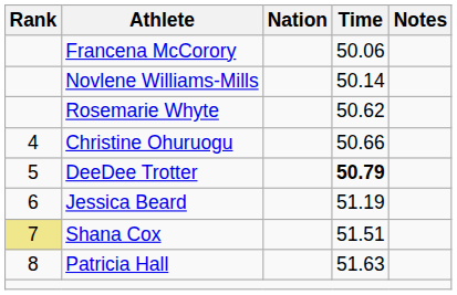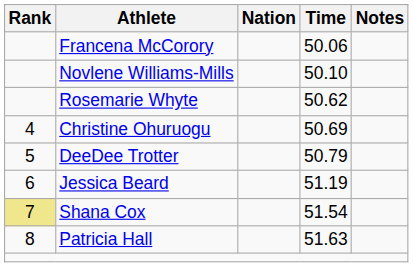 <table class="wikitable mw-datatable sortable" style="text-align:center;">
 <tr>
 <th>Rank</th>
 <th>Athlete</th>
 <th>Nation</th>
 <th>Time</th>
 <th>Notes</th>
 </tr>
 <tr>
 <td></td>
 <td align=left><a href='#'>Francena McCorory</a></td>
 <td align=left></td>
 <td>50.06</td>
 <td></td>
 </tr>
 <tr>
 <td></td>
 <td align=left><a href='#'>Novlene Williams-Mills</a></td>
 <td align=left></td>
-<td>50.14</td>
+<td>50.10</td>
 <td></td>
 </tr>
 <tr>
 <td></td>
 <td align=left><a href='#'>Rosemarie Whyte</a></td>
 <td align=left></td>
 <td>50.62</td>
 <td></td>
 </tr>
 <tr>
 <td>4</td>
 <td align=left><a href='#'>Christine Ohuruogu</a></td>
 <td align=left></td>
-<td>50.66</td>
+<td>50.69</td>
 <td></td>
 </tr>
 <tr>
 <td>5</td>
 <td align=left><a href='#'>DeeDee Trotter</a></td>
 <td align=left></td>
-<td><strong>50.79</strong></td>
+<td>50.79</td>
 <td></td>
 </tr>
 <tr>
 <td>6</td>
 <td align=left><a href='#'>Jessica Beard</a></td>
 <td align=left></td>
 <td>51.19</td>
 <td></td>
 </tr>
 <tr>
 <td style="background: khaki;">7</td>
 <td align=left><a href='#'>Shana Cox</a></td>
 <td align=left></td>
-<td>51.51</td>
+<td>51.54</td>
 <td></td>
 </tr>
 <tr>
 <td>8</td>
 <td align=left><a href='#'>Patricia Hall</a></td>
 <td align=left></td>
 <td>51.63</td>
 <td></td>
 </tr>
 <tr class="sortbottom">
 <td colspan=5></td>
 </tr>
 </table>
